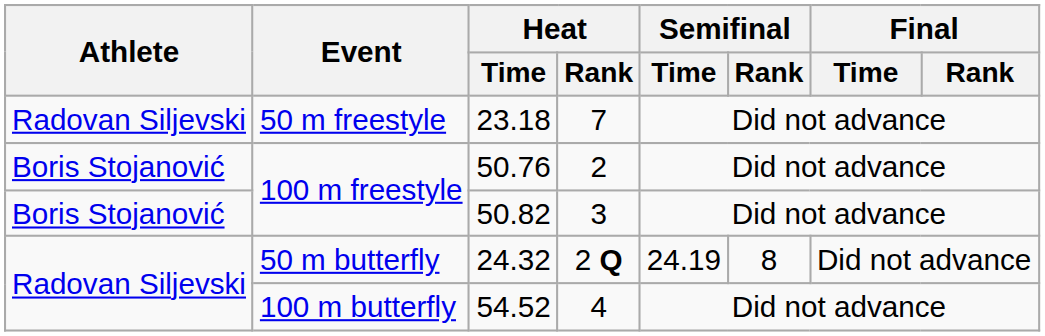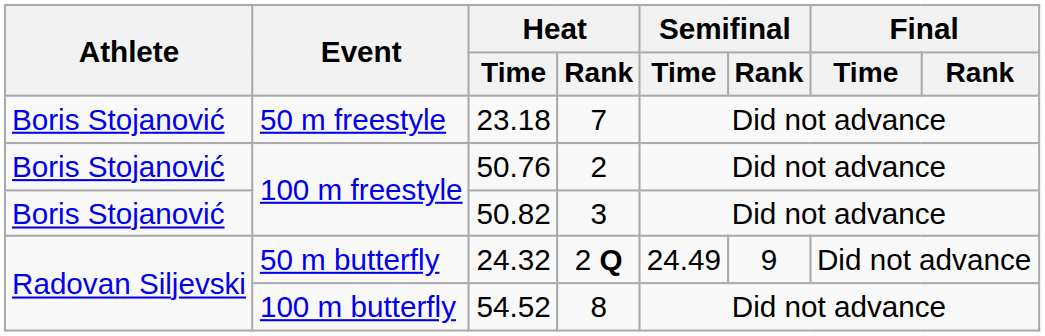 <table class=wikitable style="font-size:90%">
 <tr>
 <th rowspan="2">Athlete</th>
 <th rowspan="2">Event</th>
 <th colspan="2">Heat</th>
 <th colspan="2">Semifinal</th>
 <th colspan="2">Final</th>
 </tr>
 <tr style="font-size:95%">
 <th>Time</th>
 <th>Rank</th>
 <th>Time</th>
 <th>Rank</th>
 <th>Time</th>
 <th>Rank</th>
 </tr>
 <tr align=center>
-<td align=left><a href='#'>Radovan Siljevski</a></td>
+<td align=left><a href='#'>Boris Stojanović</a></td>
 <td align=left><a href='#'>50 m freestyle</a></td>
 <td>23.18</td>
 <td>7</td>
 <td colspan=4 align=center>Did not advance</td>
 </tr>
 <tr align=center>
 <td align=left><a href='#'>Boris Stojanović</a></td>
 <td align=left rowspan=2><a href='#'>100 m freestyle</a></td>
 <td>50.76</td>
 <td>2</td>
 <td colspan=4 align=center>Did not advance</td>
 </tr>
 <tr align=center>
 <td align=left><a href='#'>Boris Stojanović</a></td>
 <td>50.82</td>
 <td>3</td>
 <td colspan=4 align=center>Did not advance</td>
 </tr>
 <tr align=center>
 <td align=left rowspan=2><a href='#'>Radovan Siljevski</a></td>
 <td align=left><a href='#'>50 m butterfly</a></td>
 <td>24.32</td>
 <td>2 <strong>Q</strong></td>
-<td>24.19</td>
-<td>8</td>
+<td>24.49</td>
+<td>9</td>
 <td colspan=2 align=center>Did not advance</td>
 </tr>
 <tr align=center>
 <td align=left><a href='#'>100 m butterfly</a></td>
 <td>54.52</td>
-<td>4</td>
+<td>8</td>
 <td colspan=4 align=center>Did not advance</td>
 </tr>
 </table>
